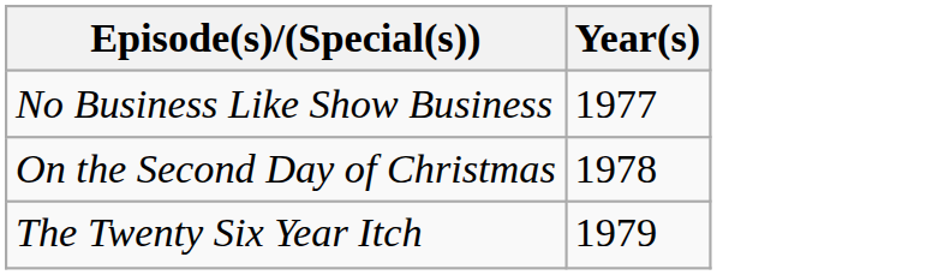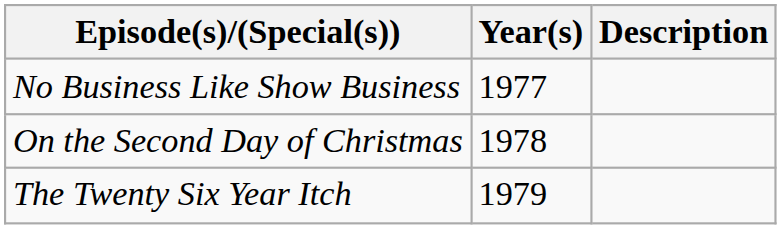 <table class="wikitable sortable">
 <tr>
 <th>Episode(s)/(Special(s))</th>
 <th>Year(s)</th>
+<th>Description</th>
 </tr>
 <tr>
 <td><em>No Business Like Show Business</em></td>
 <td>1977</td>
+<td></td>
 </tr>
 <tr>
 <td><em>On the Second Day of Christmas</em></td>
 <td>1978</td>
+<td></td>
 </tr>
 <tr>
 <td><em>The Twenty Six Year Itch</em></td>
 <td>1979</td>
+<td></td>
 </tr>
 </table>
